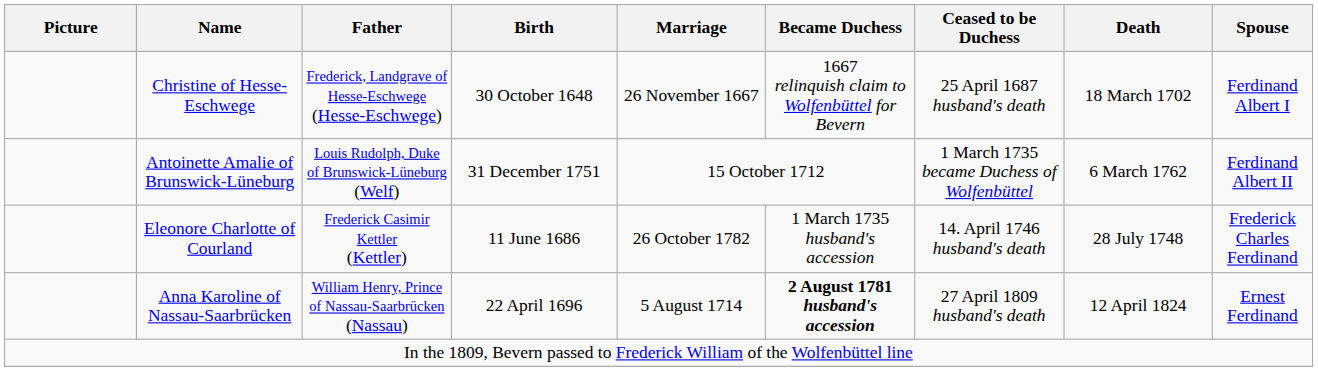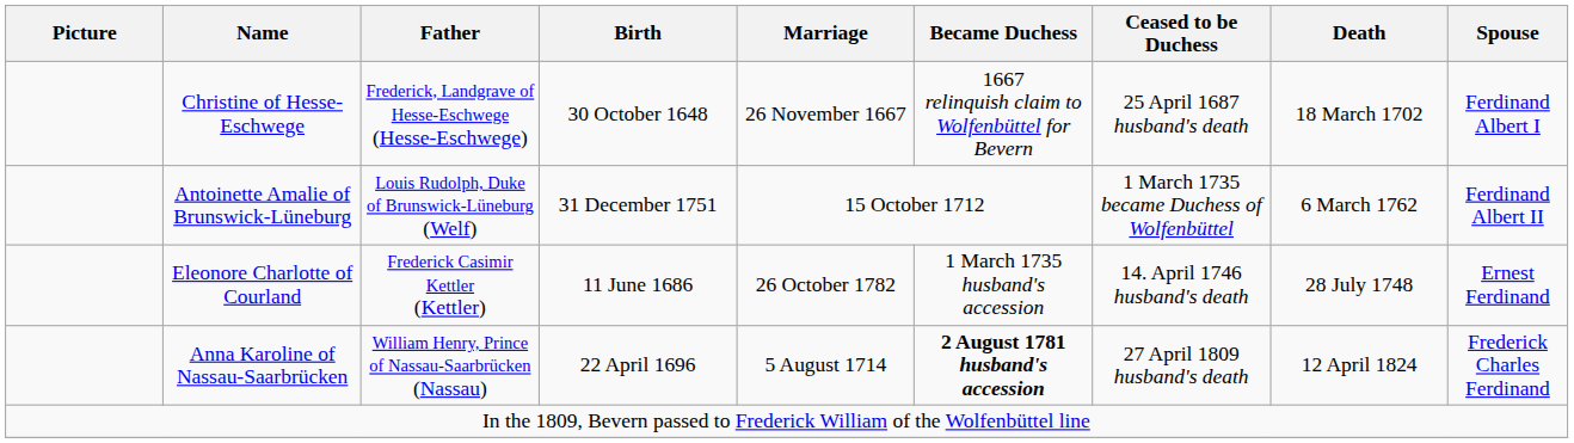 <table width=95% class="wikitable">
 <tr>
 <th width = "8%">Picture</th>
 <th width = "10%">Name</th>
 <th width = "9%">Father</th>
 <th width = "10%">Birth</th>
 <th width = "9%">Marriage</th>
 <th width = "9%">Became Duchess</th>
 <th width = "9%">Ceased to be Duchess</th>
 <th width = "9%">Death</th>
 <th width = "6%">Spouse</th>
 </tr>
 <tr>
 <td align="center"></td>
 <td align="center"><a href='#'>Christine of Hesse-Eschwege</a></td>
 <td align="center"><small><a href='#'>Frederick, Landgrave of Hesse-Eschwege</a></small><br>(<a href='#'>Hesse-Eschwege</a>)</td>
 <td align="center">30 October 1648</td>
 <td align="center">26 November 1667</td>
 <td align="center">1667<br><em>relinquish claim to <a href='#'>Wolfenbüttel</a> for Bevern</em></td>
 <td align="center">25 April 1687<br><em>husband's death</em></td>
 <td align="center">18 March 1702</td>
 <td align="center"><a href='#'>Ferdinand Albert I</a></td>
 </tr>
 <tr>
 <td align="center"></td>
 <td align="center"><a href='#'>Antoinette Amalie of Brunswick-Lüneburg</a></td>
 <td align="center"><small><a href='#'>Louis Rudolph, Duke of Brunswick-Lüneburg</a></small><br>(<a href='#'>Welf</a>)</td>
 <td align="center">31 December 1751</td>
 <td align="center" colspan="2">15 October 1712</td>
 <td align="center">1 March 1735<br><em>became Duchess of <a href='#'>Wolfenbüttel</a></em></td>
 <td align="center">6 March 1762</td>
 <td align="center"><a href='#'>Ferdinand Albert II</a></td>
 </tr>
 <tr>
 <td align="center"></td>
 <td align="center"><a href='#'>Eleonore Charlotte of Courland</a></td>
 <td align="center"><small><a href='#'>Frederick Casimir Kettler</a></small><br>(<a href='#'>Kettler</a>)</td>
 <td align="center">11 June 1686</td>
 <td align="center">26 October 1782</td>
 <td align="center">1 March 1735<br><em>husband's accession</em></td>
 <td align="center">14. April 1746<br><em>husband's death</em></td>
 <td align="center">28 July 1748</td>
-<td align="center"><a href='#'>Frederick Charles Ferdinand</a></td>
+<td align="center"><a href='#'>Ernest Ferdinand</a></td>
 </tr>
 <tr>
 <td align="center"></td>
 <td align="center"><a href='#'>Anna Karoline of Nassau-Saarbrücken</a></td>
 <td align="center"><small><a href='#'>William Henry, Prince of Nassau-Saarbrücken</a></small><br>(<a href='#'>Nassau</a>)</td>
 <td align="center">22 April 1696</td>
 <td align="center">5 August 1714</td>
 <td align="center"><strong>2 August 1781<br><em>husband's accession</em></strong></td>
 <td align="center">27 April 1809<br><em>husband's death</em></td>
 <td align="center">12 April 1824</td>
-<td align="center"><a href='#'>Ernest Ferdinand</a></td>
+<td align="center"><a href='#'>Frederick Charles Ferdinand</a></td>
 </tr>
 <tr>
 <td align="center" colspan="9">In the 1809, Bevern passed to <a href='#'>Frederick William</a> of the <a href='#'>Wolfenbüttel line</a></td>
 </tr>
 <tr>
 </tr>
 </table>
